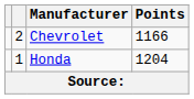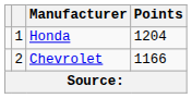 <table class="wikitable" style="font-size: 95%;">
 <tr>
 <th scope="col"></th>
 <th scope="col"></th>
 <th scope="col">Manufacturer</th>
 <th scope="col">Points</th>
 </tr>
 <tr>
 <td align="left"></td>
+<td align="center">1</td>
+<td><a href='#'>Honda</a></td>
+<td>1204</td>
+</tr>
+<tr>
+<td align="left"></td>
 <td align="center">2</td>
 <td><a href='#'>Chevrolet</a></td>
 <td>1166</td>
 </tr>
 <tr>
-<td align="left"></td>
-<td align="center">1</td>
-<td><a href='#'>Honda</a></td>
-<td>1204</td>
-</tr>
-<tr>
 <th colspan=4>Source:</th>
 </tr>
 </table>
